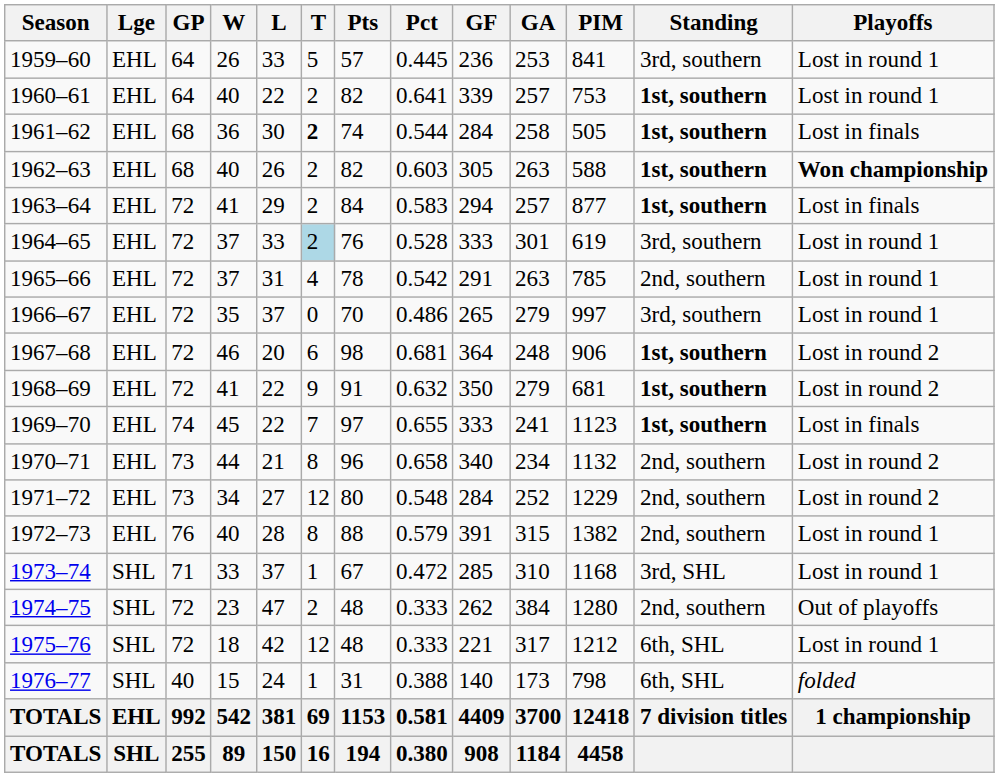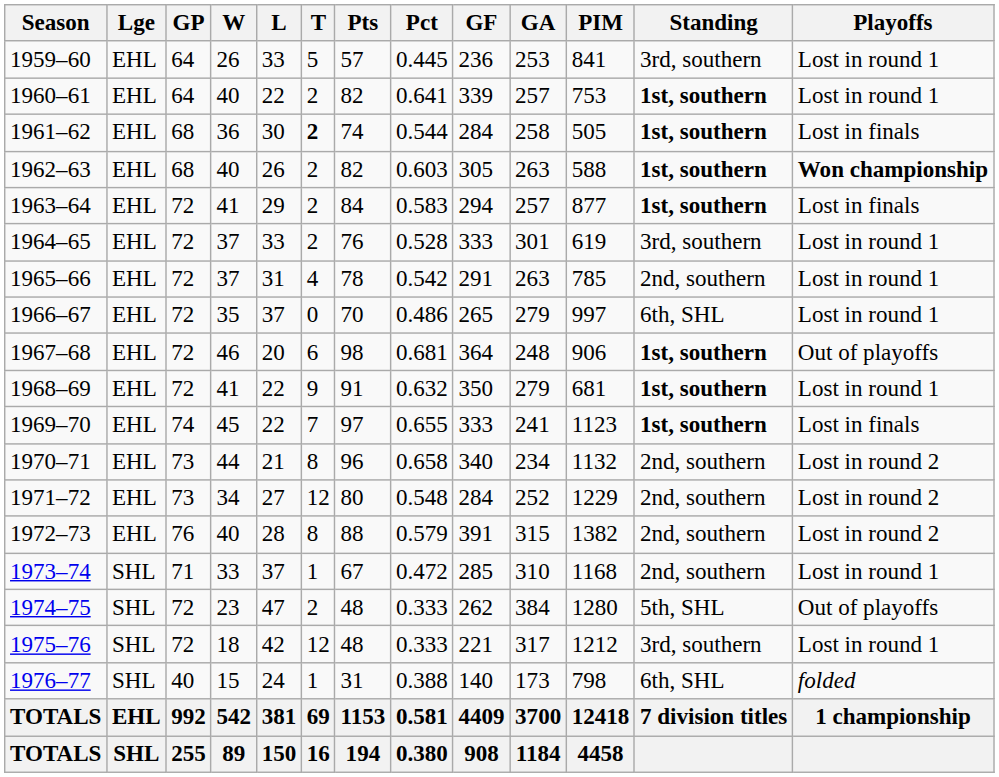 <table class="wikitable">
 <tr>
 <th>Season</th>
 <th>Lge</th>
 <th>GP</th>
 <th>W</th>
 <th>L</th>
 <th>T</th>
 <th>Pts</th>
 <th>Pct</th>
 <th>GF</th>
 <th>GA</th>
 <th>PIM</th>
 <th>Standing</th>
 <th>Playoffs</th>
 </tr>
 <tr>
 <td>1959–60</td>
 <td>EHL</td>
 <td>64</td>
 <td>26</td>
 <td>33</td>
 <td>5</td>
 <td>57</td>
 <td>0.445</td>
 <td>236</td>
 <td>253</td>
 <td>841</td>
 <td>3rd, southern</td>
 <td>Lost in round 1</td>
 </tr>
 <tr>
 <td>1960–61</td>
 <td>EHL</td>
 <td>64</td>
 <td>40</td>
 <td>22</td>
 <td>2</td>
 <td>82</td>
 <td>0.641</td>
 <td>339</td>
 <td>257</td>
 <td>753</td>
 <td><strong>1st, southern</strong></td>
 <td>Lost in round 1</td>
 </tr>
 <tr>
 <td>1961–62</td>
 <td>EHL</td>
 <td>68</td>
 <td>36</td>
 <td>30</td>
 <td><strong>2</strong></td>
 <td>74</td>
 <td>0.544</td>
 <td>284</td>
 <td>258</td>
 <td>505</td>
 <td><strong>1st, southern</strong></td>
 <td>Lost in finals</td>
 </tr>
 <tr>
 <td>1962–63</td>
 <td>EHL</td>
 <td>68</td>
 <td>40</td>
 <td>26</td>
 <td>2</td>
 <td>82</td>
 <td>0.603</td>
 <td>305</td>
 <td>263</td>
 <td>588</td>
 <td><strong>1st, southern</strong></td>
 <td><strong>Won championship</strong></td>
 </tr>
 <tr>
 <td>1963–64</td>
 <td>EHL</td>
 <td>72</td>
 <td>41</td>
 <td>29</td>
 <td>2</td>
 <td>84</td>
 <td>0.583</td>
 <td>294</td>
 <td>257</td>
 <td>877</td>
 <td><strong>1st, southern</strong></td>
 <td>Lost in finals</td>
 </tr>
 <tr>
 <td>1964–65</td>
 <td>EHL</td>
 <td>72</td>
 <td>37</td>
 <td>33</td>
-<td style="background: lightblue;">2</td>
+<td>2</td>
 <td>76</td>
 <td>0.528</td>
 <td>333</td>
 <td>301</td>
 <td>619</td>
 <td>3rd, southern</td>
 <td>Lost in round 1</td>
 </tr>
 <tr>
 <td>1965–66</td>
 <td>EHL</td>
 <td>72</td>
 <td>37</td>
 <td>31</td>
 <td>4</td>
 <td>78</td>
 <td>0.542</td>
 <td>291</td>
 <td>263</td>
 <td>785</td>
 <td>2nd, southern</td>
 <td>Lost in round 1</td>
 </tr>
 <tr>
 <td>1966–67</td>
 <td>EHL</td>
 <td>72</td>
 <td>35</td>
 <td>37</td>
 <td>0</td>
 <td>70</td>
 <td>0.486</td>
 <td>265</td>
 <td>279</td>
 <td>997</td>
-<td>3rd, southern</td>
+<td>6th, SHL</td>
 <td>Lost in round 1</td>
 </tr>
 <tr>
 <td>1967–68</td>
 <td>EHL</td>
 <td>72</td>
 <td>46</td>
 <td>20</td>
 <td>6</td>
 <td>98</td>
 <td>0.681</td>
 <td>364</td>
 <td>248</td>
 <td>906</td>
 <td><strong>1st, southern</strong></td>
-<td>Lost in round 2</td>
+<td>Out of playoffs</td>
 </tr>
 <tr>
 <td>1968–69</td>
 <td>EHL</td>
 <td>72</td>
 <td>41</td>
 <td>22</td>
 <td>9</td>
 <td>91</td>
 <td>0.632</td>
 <td>350</td>
 <td>279</td>
 <td>681</td>
 <td><strong>1st, southern</strong></td>
-<td>Lost in round 2</td>
+<td>Lost in round 1</td>
 </tr>
 <tr>
 <td>1969–70</td>
 <td>EHL</td>
 <td>74</td>
 <td>45</td>
 <td>22</td>
 <td>7</td>
 <td>97</td>
 <td>0.655</td>
 <td>333</td>
 <td>241</td>
 <td>1123</td>
 <td><strong>1st, southern</strong></td>
 <td>Lost in finals</td>
 </tr>
 <tr>
 <td>1970–71</td>
 <td>EHL</td>
 <td>73</td>
 <td>44</td>
 <td>21</td>
 <td>8</td>
 <td>96</td>
 <td>0.658</td>
 <td>340</td>
 <td>234</td>
 <td>1132</td>
 <td>2nd, southern</td>
 <td>Lost in round 2</td>
 </tr>
 <tr>
 <td>1971–72</td>
 <td>EHL</td>
 <td>73</td>
 <td>34</td>
 <td>27</td>
 <td>12</td>
 <td>80</td>
 <td>0.548</td>
 <td>284</td>
 <td>252</td>
 <td>1229</td>
 <td>2nd, southern</td>
 <td>Lost in round 2</td>
 </tr>
 <tr>
 <td>1972–73</td>
 <td>EHL</td>
 <td>76</td>
 <td>40</td>
 <td>28</td>
 <td>8</td>
 <td>88</td>
 <td>0.579</td>
 <td>391</td>
 <td>315</td>
 <td>1382</td>
 <td>2nd, southern</td>
-<td>Lost in round 1</td>
+<td>Lost in round 2</td>
 </tr>
 <tr>
 <td><a href='#'>1973–74</a></td>
 <td>SHL</td>
 <td>71</td>
 <td>33</td>
 <td>37</td>
 <td>1</td>
 <td>67</td>
 <td>0.472</td>
 <td>285</td>
 <td>310</td>
 <td>1168</td>
-<td>3rd, SHL</td>
+<td>2nd, southern</td>
 <td>Lost in round 1</td>
 </tr>
 <tr>
 <td><a href='#'>1974–75</a></td>
 <td>SHL</td>
 <td>72</td>
 <td>23</td>
 <td>47</td>
 <td>2</td>
 <td>48</td>
 <td>0.333</td>
 <td>262</td>
 <td>384</td>
 <td>1280</td>
-<td>2nd, southern</td>
+<td>5th, SHL</td>
 <td>Out of playoffs</td>
 </tr>
 <tr>
 <td><a href='#'>1975–76</a></td>
 <td>SHL</td>
 <td>72</td>
 <td>18</td>
 <td>42</td>
 <td>12</td>
 <td>48</td>
 <td>0.333</td>
 <td>221</td>
 <td>317</td>
 <td>1212</td>
-<td>6th, SHL</td>
+<td>3rd, southern</td>
 <td>Lost in round 1</td>
 </tr>
 <tr>
 <td><a href='#'>1976–77</a></td>
 <td>SHL</td>
 <td>40</td>
 <td>15</td>
 <td>24</td>
 <td>1</td>
 <td>31</td>
 <td>0.388</td>
 <td>140</td>
 <td>173</td>
 <td>798</td>
 <td>6th, SHL</td>
 <td><em>folded</em></td>
 </tr>
 <tr>
 <th>TOTALS</th>
 <th>EHL</th>
 <th>992</th>
 <th>542</th>
 <th>381</th>
 <th>69</th>
 <th>1153</th>
 <th>0.581</th>
 <th>4409</th>
 <th>3700</th>
 <th>12418</th>
 <th>7 division titles</th>
 <th>1 championship</th>
 </tr>
 <tr>
 <th>TOTALS</th>
 <th>SHL</th>
 <th>255</th>
 <th>89</th>
 <th>150</th>
 <th>16</th>
 <th>194</th>
 <th>0.380</th>
 <th>908</th>
 <th>1184</th>
 <th>4458</th>
 <th> </th>
 <th> </th>
 </tr>
 </table>
